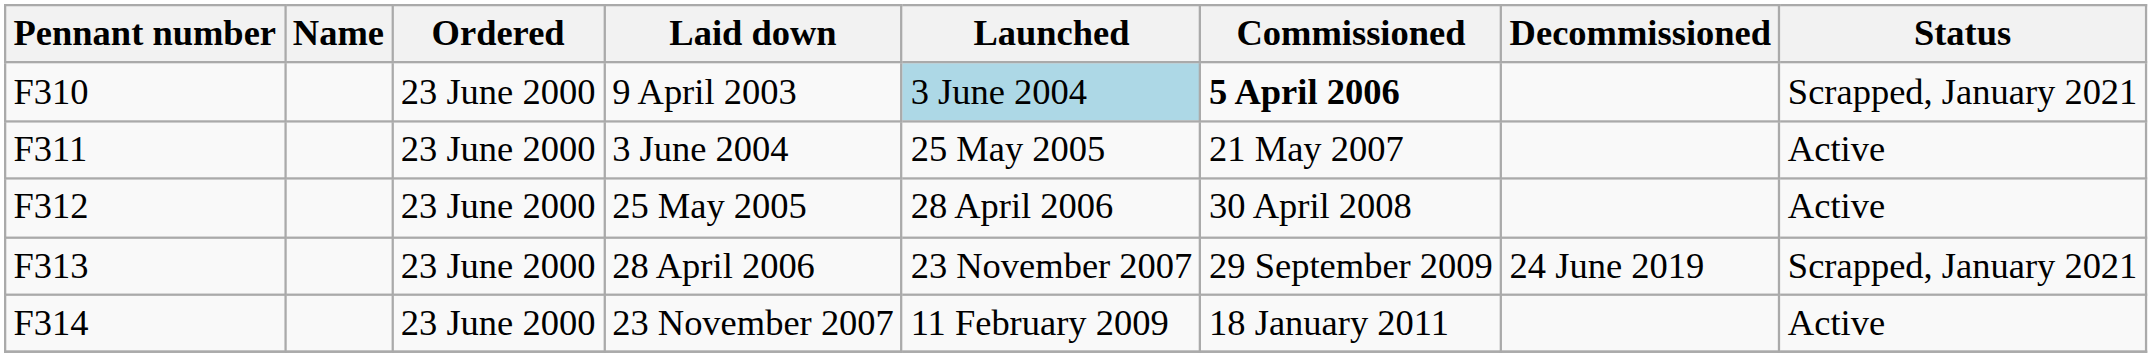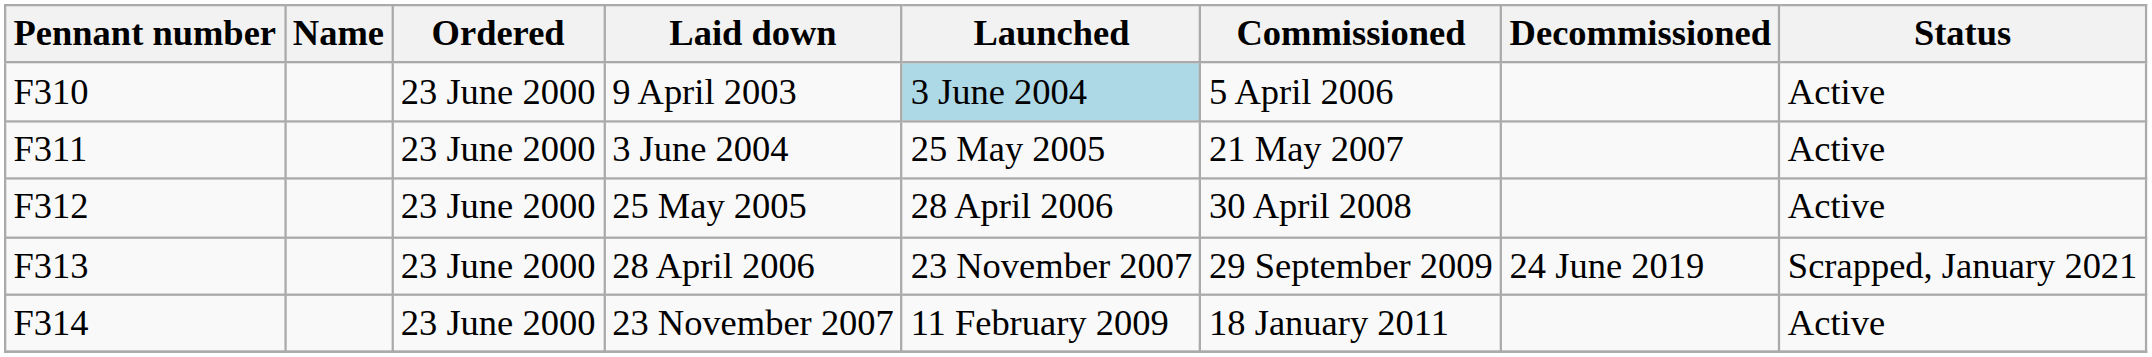 <table class="wikitable">
 <tr>
 <th>Pennant number</th>
 <th>Name</th>
 <th>Ordered</th>
 <th>Laid down</th>
 <th>Launched</th>
 <th>Commissioned</th>
 <th>Decommissioned</th>
 <th>Status</th>
 </tr>
 <tr>
 <td>F310</td>
 <td></td>
 <td>23 June 2000</td>
 <td>9 April 2003</td>
 <td style="background: lightblue;">3 June 2004</td>
-<td><strong>5 April 2006</strong></td>
+<td>5 April 2006</td>
 <td></td>
-<td>Scrapped, January 2021</td>
+<td>Active</td>
 </tr>
 <tr>
 <td>F311</td>
 <td></td>
 <td>23 June 2000</td>
 <td>3 June 2004</td>
 <td>25 May 2005</td>
 <td>21 May 2007</td>
 <td></td>
 <td>Active</td>
 </tr>
 <tr>
 <td>F312</td>
 <td></td>
 <td>23 June 2000</td>
 <td>25 May 2005</td>
 <td>28 April 2006</td>
 <td>30 April 2008</td>
 <td></td>
 <td>Active</td>
 </tr>
 <tr>
 <td>F313</td>
 <td></td>
 <td>23 June 2000</td>
 <td>28 April 2006</td>
 <td>23 November 2007</td>
 <td>29 September 2009</td>
 <td>24 June 2019</td>
 <td>Scrapped, January 2021</td>
 </tr>
 <tr>
 <td>F314</td>
 <td></td>
 <td>23 June 2000</td>
 <td>23 November 2007</td>
 <td>11 February 2009</td>
 <td>18 January 2011</td>
 <td></td>
 <td>Active</td>
 </tr>
 <tr>
 </tr>
 </table>
